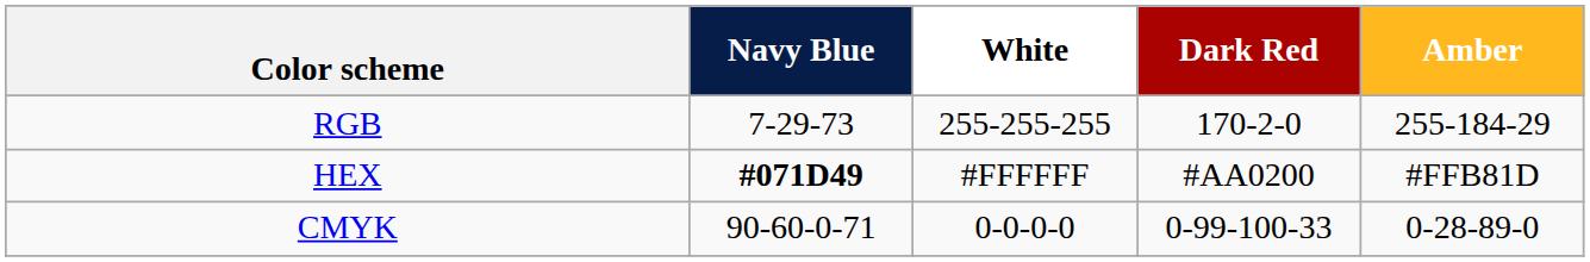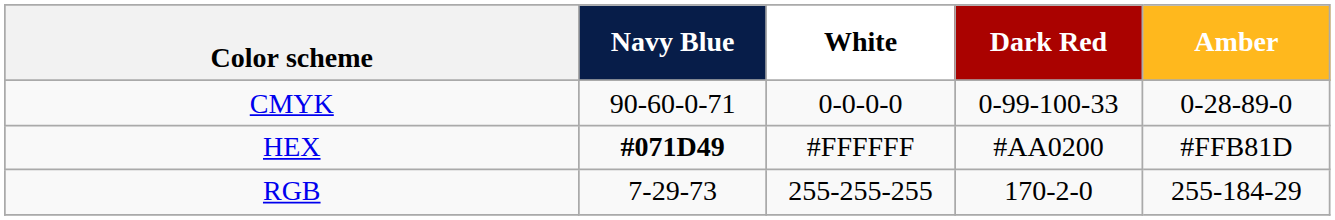 <table class=wikitable width=60% style="text-align:center;">
 <tr>
 <th><br>Color scheme</th>
 <th style="background:#071D49; width:100px; color:white;">Navy Blue</th>
 <th style="background:#FFFFFF; width:100px; color:black;">White</th>
 <th style="background:#AA0200; width:100px; color:white;">Dark Red</th>
 <th style="background:#FFB81D; width:100px; color:white;">Amber</th>
 </tr>
 <tr>
-<td><a href='#'>RGB</a></td>
-<td>7-29-73</td>
-<td>255-255-255</td>
-<td>170-2-0</td>
-<td>255-184-29</td>
+<td><a href='#'>CMYK</a></td>
+<td>90-60-0-71</td>
+<td>0-0-0-0</td>
+<td>0-99-100-33</td>
+<td>0-28-89-0</td>
 </tr>
 <tr>
 <td><a href='#'>HEX</a></td>
 <td><strong>#071D49</strong></td>
 <td>#FFFFFF</td>
 <td>#AA0200</td>
 <td>#FFB81D</td>
 </tr>
 <tr>
-<td><a href='#'>CMYK</a></td>
-<td>90-60-0-71</td>
-<td>0-0-0-0</td>
-<td>0-99-100-33</td>
-<td>0-28-89-0</td>
+<td><a href='#'>RGB</a></td>
+<td>7-29-73</td>
+<td>255-255-255</td>
+<td>170-2-0</td>
+<td>255-184-29</td>
 </tr>
 </table>
